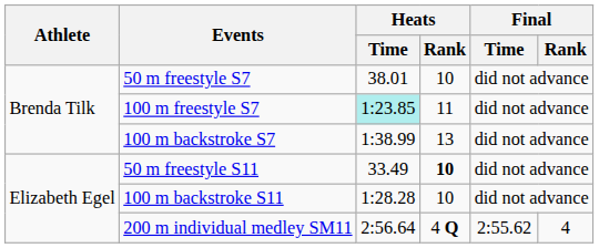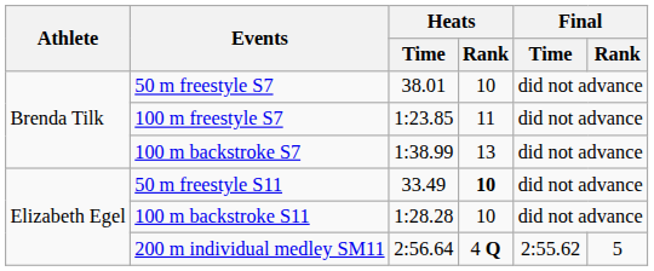 <table class=wikitable style="font-size:90%">
 <tr>
 <th rowspan=2>Athlete</th>
 <th rowspan=2>Events</th>
 <th colspan="2">Heats</th>
 <th colspan="2">Final</th>
 </tr>
 <tr>
 <th>Time</th>
 <th>Rank</th>
 <th>Time</th>
 <th>Rank</th>
 </tr>
 <tr align=center>
 <td align=left rowspan=3>Brenda Tilk</td>
 <td align=left><a href='#'>50 m freestyle S7</a></td>
 <td>38.01</td>
 <td>10</td>
 <td colspan=2>did not advance</td>
 </tr>
 <tr align=center>
 <td align=left><a href='#'>100 m freestyle S7</a></td>
-<td style="background: paleturquoise;">1:23.85</td>
+<td>1:23.85</td>
 <td>11</td>
 <td colspan=2>did not advance</td>
 </tr>
 <tr align=center>
 <td align=left><a href='#'>100 m backstroke S7</a></td>
 <td>1:38.99</td>
 <td>13</td>
 <td colspan=2>did not advance</td>
 </tr>
 <tr align=center>
 <td align=left rowspan=3>Elizabeth Egel</td>
 <td align=left><a href='#'>50 m freestyle S11</a></td>
 <td>33.49</td>
 <td><strong>10</strong></td>
 <td colspan=2>did not advance</td>
 </tr>
 <tr align=center>
 <td align=left><a href='#'>100 m backstroke S11</a></td>
 <td>1:28.28</td>
 <td>10</td>
 <td colspan=2>did not advance</td>
 </tr>
 <tr align=center>
 <td align=left><a href='#'>200 m individual medley SM11</a></td>
 <td>2:56.64</td>
 <td>4 <strong>Q</strong></td>
 <td>2:55.62</td>
-<td>4</td>
+<td>5</td>
 </tr>
 </table>
